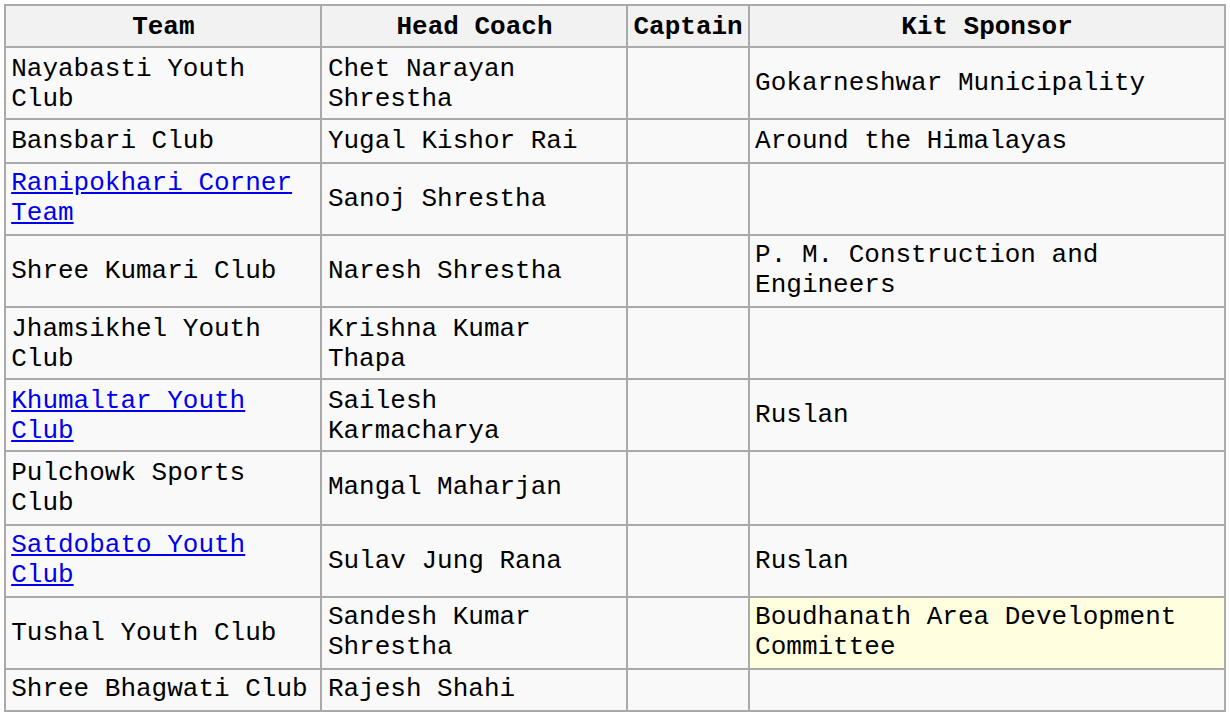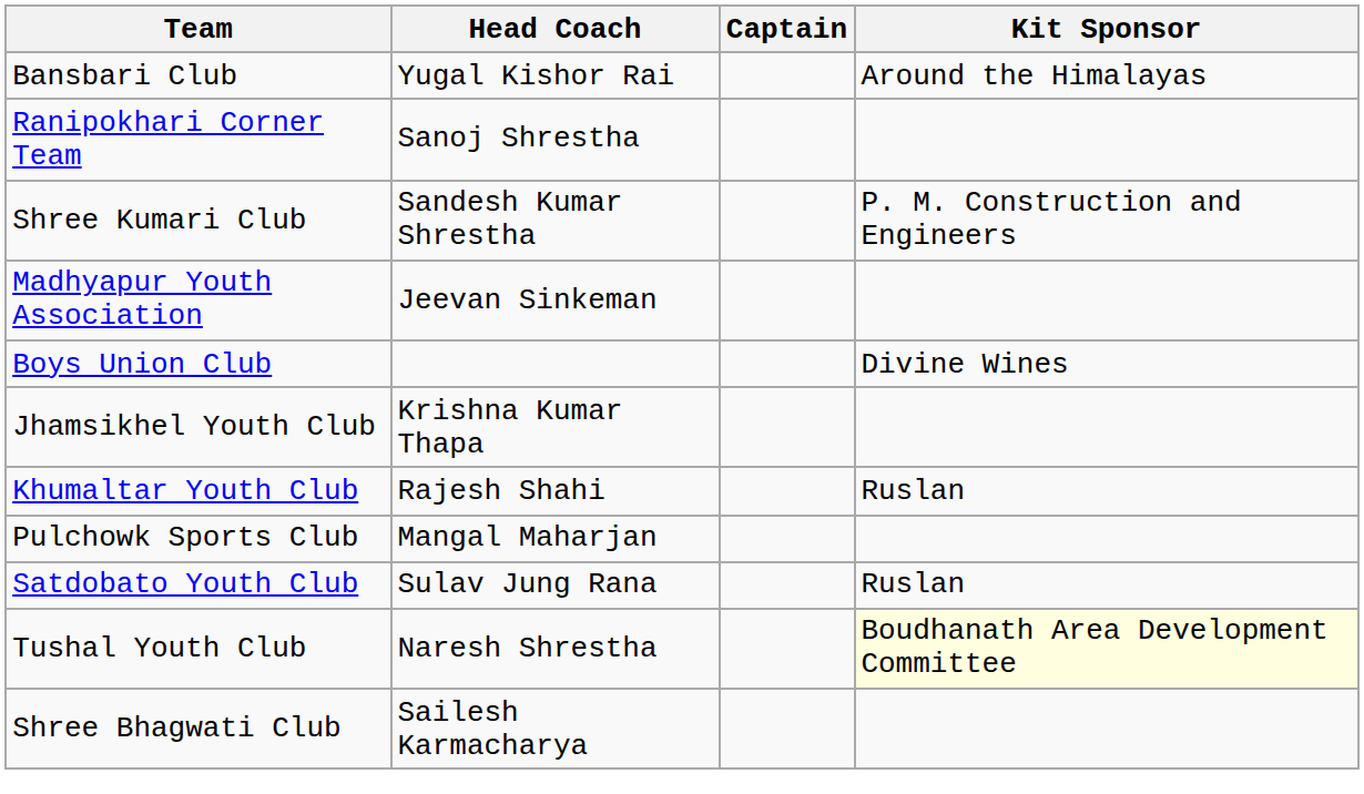 <table class="wikitable sortable">
 <tr>
 <th>Team</th>
 <th>Head Coach</th>
 <th>Captain</th>
 <th>Kit Sponsor</th>
-</tr>
-<tr>
-<td>Nayabasti Youth Club</td>
-<td>Chet Narayan Shrestha</td>
-<td></td>
-<td>Gokarneshwar Municipality</td>
 </tr>
 <tr>
 <td>Bansbari Club</td>
 <td>Yugal Kishor Rai</td>
 <td></td>
 <td>Around the Himalayas</td>
 </tr>
 <tr>
 <td><a href='#'>Ranipokhari Corner Team</a></td>
 <td>Sanoj Shrestha</td>
 <td></td>
 <td></td>
 </tr>
 <tr>
 <td>Shree Kumari Club</td>
-<td>Naresh Shrestha</td>
+<td>Sandesh Kumar Shrestha</td>
 <td></td>
 <td>P. M. Construction and Engineers</td>
+</tr>
+<tr>
+<td><a href='#'>Madhyapur Youth Association</a></td>
+<td>Jeevan Sinkeman</td>
+<td></td>
+<td></td>
+</tr>
+<tr>
+<td><a href='#'>Boys Union Club</a></td>
+<td></td>
+<td></td>
+<td>Divine Wines</td>
 </tr>
 <tr>
 <td>Jhamsikhel Youth Club</td>
 <td>Krishna Kumar Thapa</td>
 <td></td>
 <td></td>
 </tr>
 <tr>
 <td><a href='#'>Khumaltar Youth Club</a></td>
-<td>Sailesh Karmacharya</td>
+<td>Rajesh Shahi</td>
 <td></td>
 <td>Ruslan</td>
 </tr>
 <tr>
 <td>Pulchowk Sports Club</td>
 <td>Mangal Maharjan</td>
 <td></td>
 <td></td>
 </tr>
 <tr>
 <td><a href='#'>Satdobato Youth Club</a></td>
 <td>Sulav Jung Rana</td>
 <td></td>
 <td>Ruslan</td>
 </tr>
 <tr>
 <td>Tushal Youth Club</td>
-<td>Sandesh Kumar Shrestha</td>
+<td>Naresh Shrestha</td>
 <td></td>
 <td style="background: lightyellow;">Boudhanath Area Development Committee</td>
 </tr>
 <tr>
 <td>Shree Bhagwati Club</td>
-<td>Rajesh Shahi</td>
+<td>Sailesh Karmacharya</td>
 <td></td>
 <td></td>
 </tr>
 </table>
